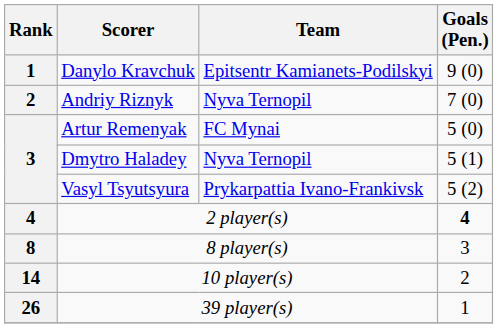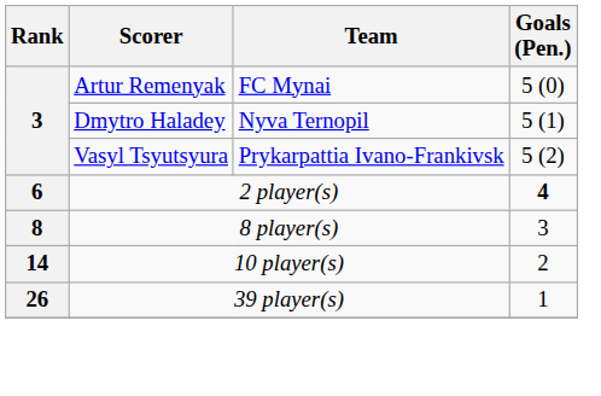 <table class="wikitable">
 <tr>
 <th>Rank</th>
 <th>Scorer</th>
 <th>Team</th>
 <th>Goals<br>(Pen.)</th>
-</tr>
-<tr>
-<th align=center rowspan=1>1</th>
-<td><a href='#'>Danylo Kravchuk</a></td>
-<td><a href='#'>Epitsentr Kamianets-Podilskyi</a></td>
-<td align=center>9 (0)</td>
-</tr>
-<tr>
-<th align=center rowspan=1>2</th>
-<td><a href='#'>Andriy Riznyk</a></td>
-<td><a href='#'>Nyva Ternopil</a></td>
-<td align=center>7 (0)</td>
 </tr>
 <tr>
 <th align=center rowspan=3>3</th>
 <td><a href='#'>Artur Remenyak</a></td>
 <td><a href='#'>FC Mynai</a></td>
 <td align=center>5 (0)</td>
 </tr>
 <tr>
 <td><a href='#'>Dmytro Haladey</a></td>
 <td><a href='#'>Nyva Ternopil</a></td>
 <td align=center>5 (1)</td>
 </tr>
 <tr>
 <td><a href='#'>Vasyl Tsyutsyura</a></td>
 <td><a href='#'>Prykarpattia Ivano-Frankivsk</a></td>
 <td align=center>5 (2)</td>
 </tr>
 <tr>
-<th align=center>4</th>
+<th align=center>6</th>
 <td colspan=2 align=center><em>2 player(s)</em></td>
 <td align=center><strong>4</strong></td>
 </tr>
 <tr>
 <th align=center>8</th>
 <td colspan=2 align=center><em>8 player(s)</em></td>
 <td align=center>3</td>
 </tr>
 <tr>
 <th align=center>14</th>
 <td colspan=2 align=center><em>10 player(s)</em></td>
 <td align=center>2</td>
 </tr>
 <tr>
 <th align=center>26</th>
 <td colspan=2 align=center><em>39 player(s)</em></td>
 <td align=center>1</td>
 </tr>
 <tr>
 </tr>
 </table>
